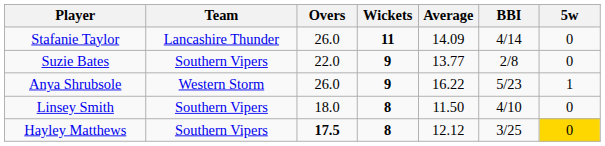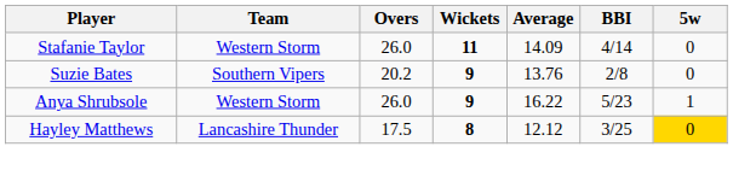 <table class="wikitable" style="text-align:center">
 <tr>
 <th width=150>Player</th>
 <th width=160>Team</th>
 <th width=60>Overs</th>
 <th width=60>Wickets</th>
 <th width=60>Average</th>
 <th width=60>BBI</th>
 <th width=60>5w</th>
 </tr>
 <tr>
 <td><a href='#'>Stafanie Taylor</a></td>
-<td><a href='#'>Lancashire Thunder</a></td>
+<td><a href='#'>Western Storm</a></td>
 <td>26.0</td>
 <td><strong>11</strong></td>
 <td>14.09</td>
 <td>4/14</td>
 <td>0</td>
 </tr>
 <tr>
 <td><a href='#'>Suzie Bates</a></td>
 <td><a href='#'>Southern Vipers</a></td>
-<td>22.0</td>
+<td>20.2</td>
 <td><strong>9</strong></td>
-<td>13.77</td>
+<td>13.76</td>
 <td>2/8</td>
 <td>0</td>
 </tr>
 <tr>
 <td><a href='#'>Anya Shrubsole</a></td>
 <td><a href='#'>Western Storm</a></td>
 <td>26.0</td>
 <td><strong>9</strong></td>
 <td>16.22</td>
 <td>5/23</td>
 <td>1</td>
 </tr>
 <tr>
-<td><a href='#'>Linsey Smith</a></td>
-<td><a href='#'>Southern Vipers</a></td>
-<td>18.0</td>
-<td><strong>8</strong></td>
-<td>11.50</td>
-<td>4/10</td>
-<td>0</td>
-</tr>
-<tr>
 <td><a href='#'>Hayley Matthews</a></td>
-<td><a href='#'>Southern Vipers</a></td>
-<td><strong>17.5</strong></td>
+<td><a href='#'>Lancashire Thunder</a></td>
+<td>17.5</td>
 <td><strong>8</strong></td>
 <td>12.12</td>
 <td>3/25</td>
 <td style="background: gold;">0</td>
 </tr>
 </table>
